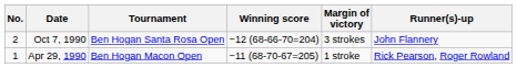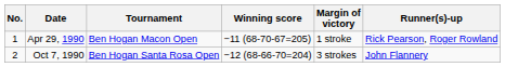 <table class="wikitable" style="font-size:95%;">
 <tr>
 <th>No.</th>
 <th>Date</th>
 <th>Tournament</th>
 <th>Winning score</th>
 <th>Margin of<br>victory</th>
 <th>Runner(s)-up</th>
 </tr>
 <tr>
+<td align=center>1</td>
+<td align=right>Apr 29, <a href='#'>1990</a></td>
+<td><a href='#'>Ben Hogan Macon Open</a></td>
+<td>−11 (68-70-67=205)</td>
+<td>1 stroke</td>
+<td> <a href='#'>Rick Pearson</a>,  <a href='#'>Roger Rowland</a></td>
+</tr>
+<tr>
 <td align=center>2</td>
 <td align=right>Oct 7, 1990</td>
 <td><a href='#'>Ben Hogan Santa Rosa Open</a></td>
 <td>−12 (68-66-70=204)</td>
 <td>3 strokes</td>
 <td> <a href='#'>John Flannery</a></td>
 </tr>
-<tr>
-<td align=center>1</td>
-<td align=right>Apr 29, <a href='#'>1990</a></td>
-<td><a href='#'>Ben Hogan Macon Open</a></td>
-<td>−11 (68-70-67=205)</td>
-<td>1 stroke</td>
-<td> <a href='#'>Rick Pearson</a>,  <a href='#'>Roger Rowland</a></td>
-</tr>
 </table>
